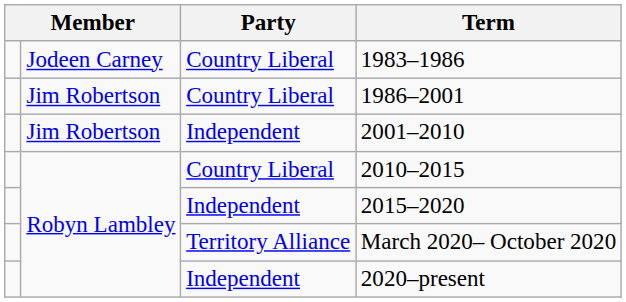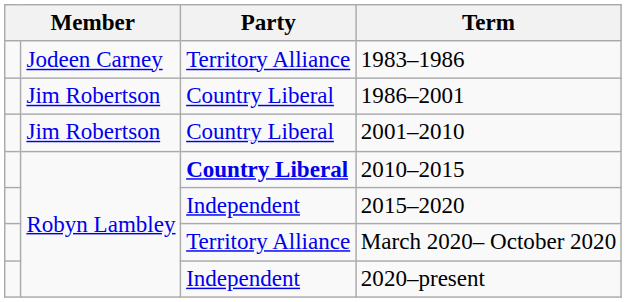 <table class="wikitable">
 <tr>
 <th colspan="2">Member</th>
 <th>Party</th>
 <th>Term</th>
 </tr>
 <tr>
 <td> </td>
 <td><a href='#'>Jodeen Carney</a></td>
-<td><a href='#'>Country Liberal</a></td>
+<td><a href='#'>Territory Alliance</a></td>
 <td>1983–1986</td>
 </tr>
 <tr>
 <td> </td>
 <td><a href='#'>Jim Robertson</a></td>
 <td><a href='#'>Country Liberal</a></td>
 <td>1986–2001</td>
 </tr>
 <tr>
 <td> </td>
 <td><a href='#'>Jim Robertson</a></td>
-<td><a href='#'>Independent</a></td>
+<td><a href='#'>Country Liberal</a></td>
 <td>2001–2010</td>
 </tr>
 <tr>
 <td> </td>
 <td rowspan=4><a href='#'>Robyn Lambley</a></td>
-<td><a href='#'>Country Liberal</a></td>
+<td><strong><a href='#'>Country Liberal</a></strong></td>
 <td>2010–2015</td>
 </tr>
 <tr>
 <td> </td>
 <td><a href='#'>Independent</a></td>
 <td>2015–2020</td>
 </tr>
 <tr>
 <td> </td>
 <td><a href='#'>Territory Alliance</a></td>
 <td>March 2020– October 2020</td>
 </tr>
 <tr>
 <td> </td>
 <td><a href='#'>Independent</a></td>
 <td>2020–present</td>
 </tr>
 </table>
